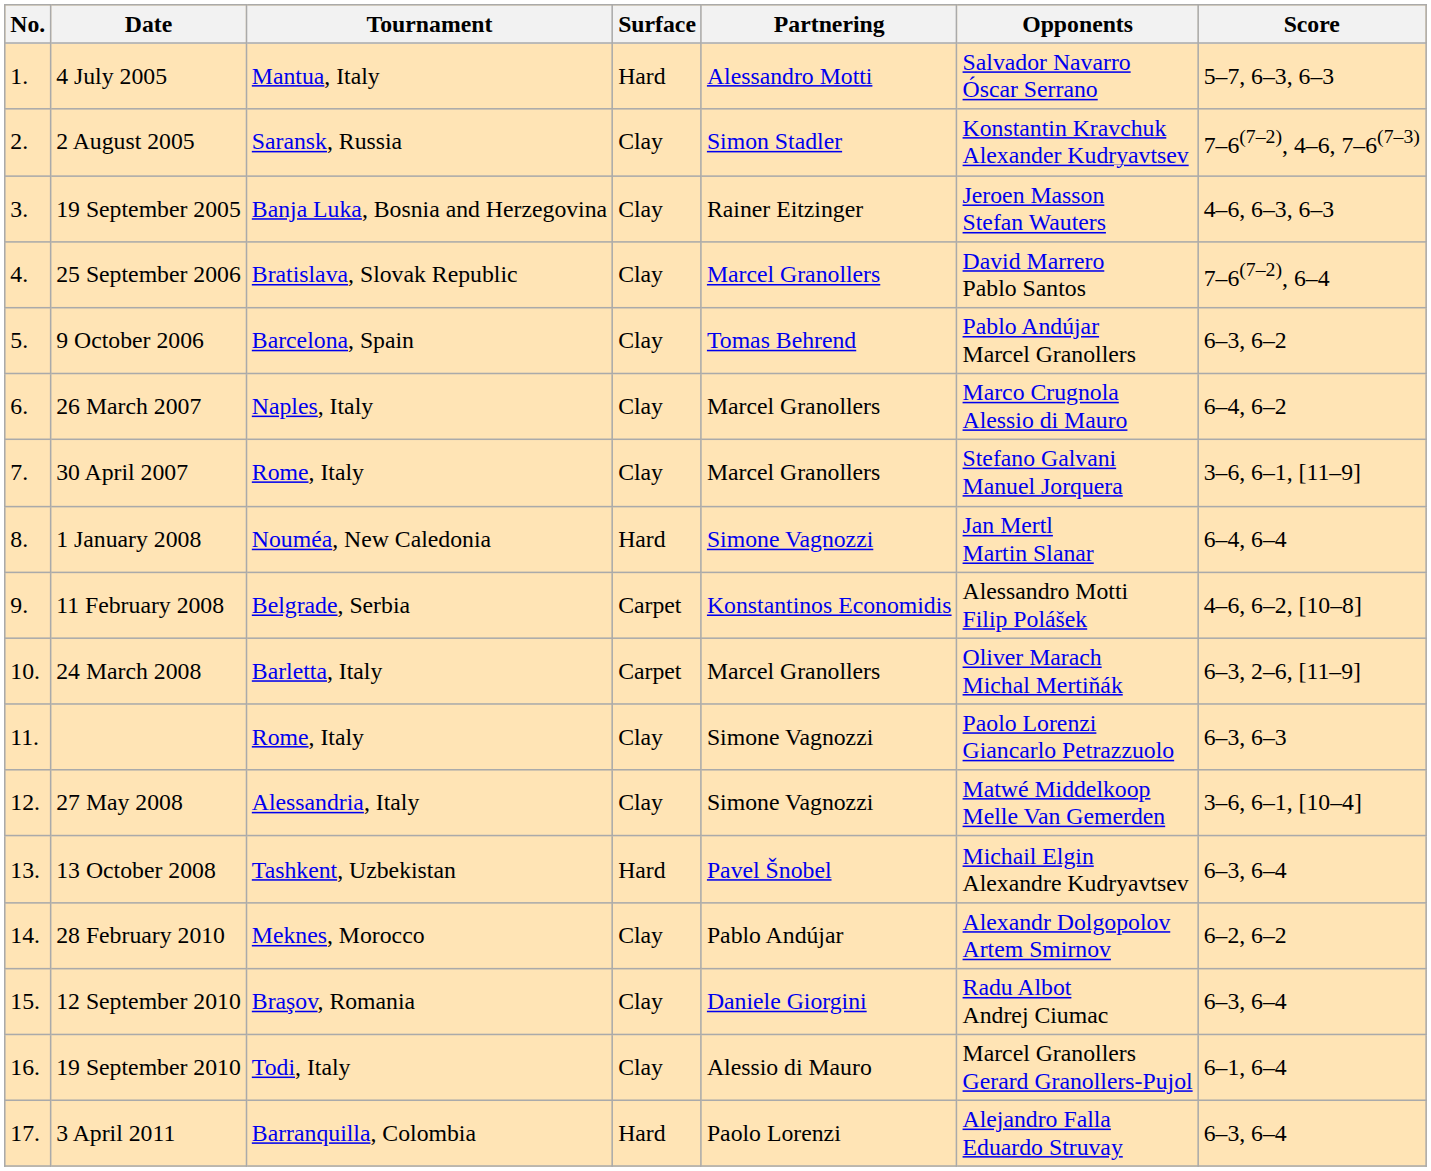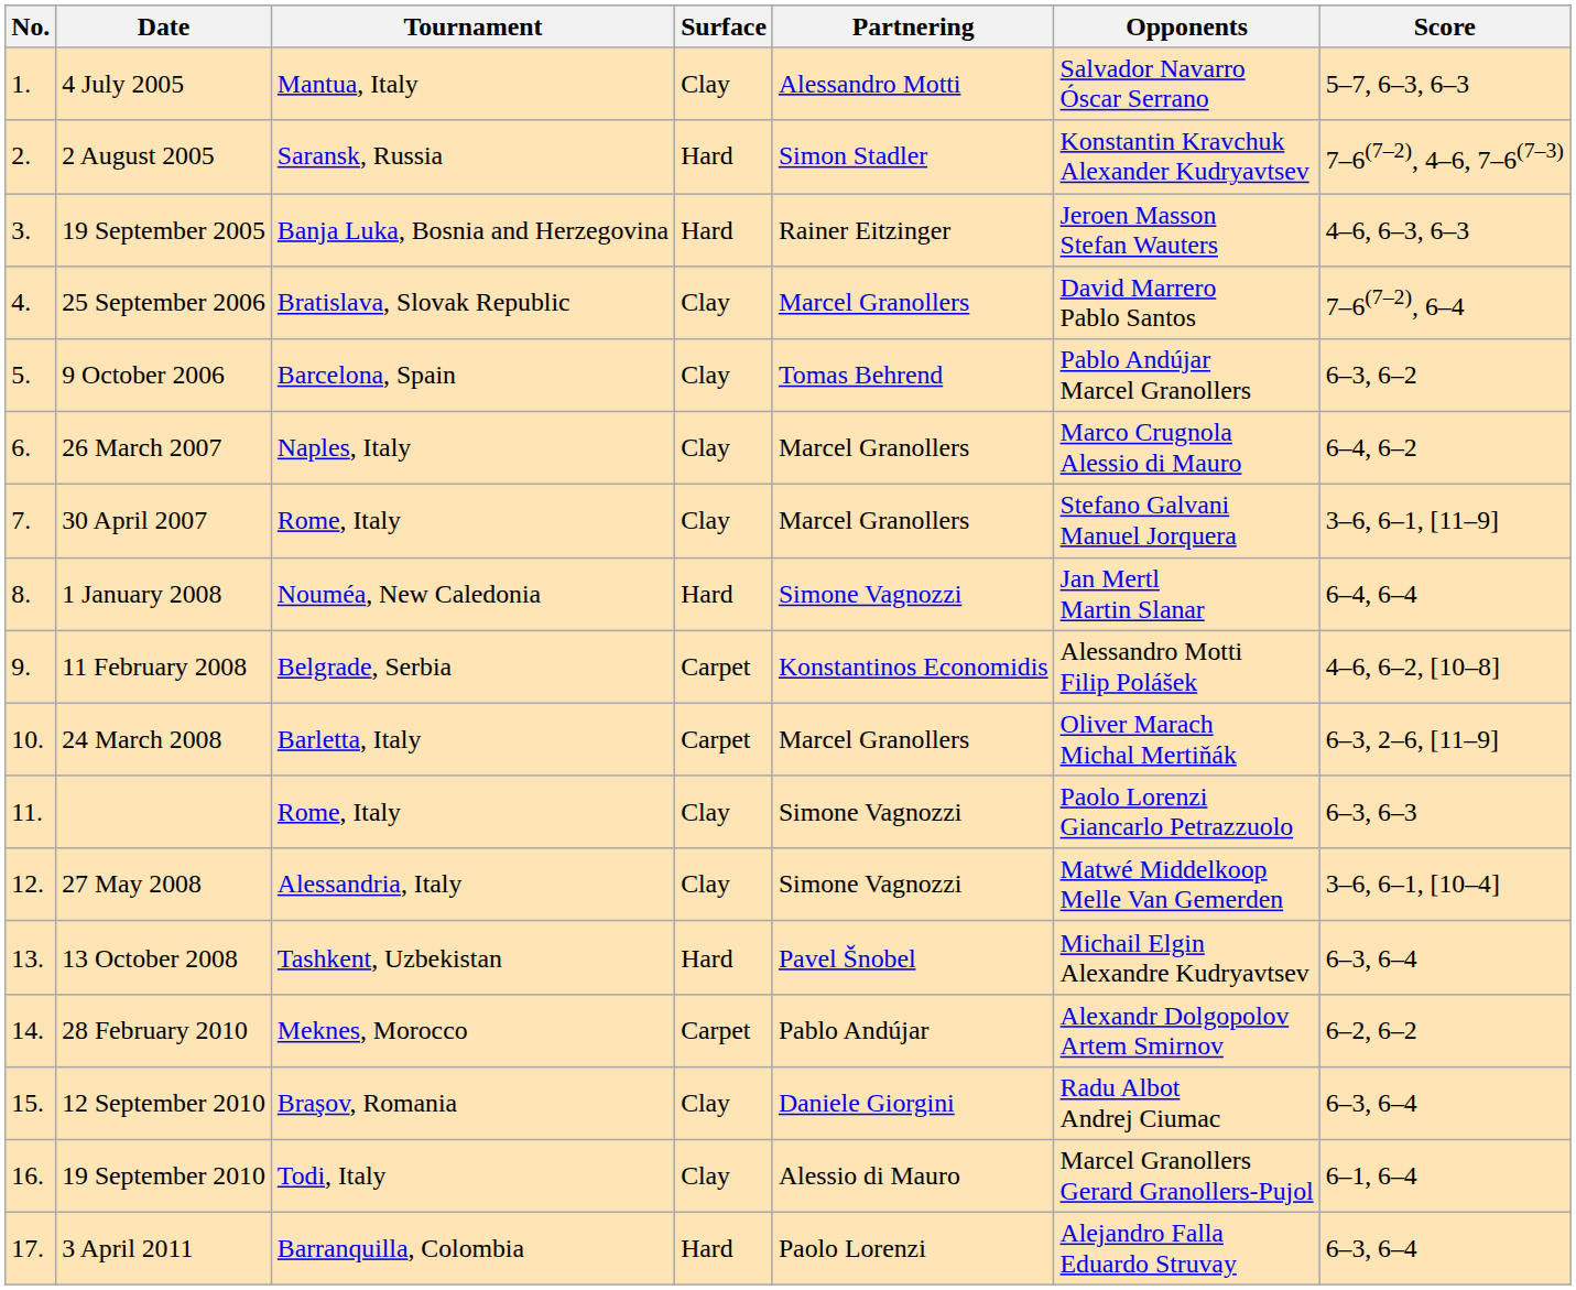 <table class="sortable wikitable" style=font-size:97%;background:moccasin>
 <tr>
 <th>No.</th>
 <th>Date</th>
 <th>Tournament</th>
 <th>Surface</th>
 <th>Partnering</th>
 <th>Opponents</th>
 <th>Score</th>
 </tr>
 <tr>
 <td>1.</td>
 <td>4 July 2005</td>
 <td><a href='#'>Mantua</a>, Italy</td>
-<td>Hard</td>
+<td>Clay</td>
 <td> <a href='#'>Alessandro Motti</a></td>
 <td> <a href='#'>Salvador Navarro</a><br> <a href='#'>Óscar Serrano</a></td>
 <td>5–7, 6–3, 6–3</td>
 </tr>
 <tr>
 <td>2.</td>
 <td>2 August 2005</td>
 <td><a href='#'>Saransk</a>, Russia</td>
-<td>Clay</td>
+<td>Hard</td>
 <td> <a href='#'>Simon Stadler</a></td>
 <td> <a href='#'>Konstantin Kravchuk</a><br> <a href='#'>Alexander Kudryavtsev</a></td>
 <td>7–6<sup>(7–2)</sup>, 4–6, 7–6<sup>(7–3)</sup></td>
 </tr>
 <tr>
 <td>3.</td>
 <td>19 September 2005</td>
 <td><a href='#'>Banja Luka</a>, Bosnia and Herzegovina</td>
-<td>Clay</td>
+<td>Hard</td>
 <td> Rainer Eitzinger</td>
 <td> <a href='#'>Jeroen Masson</a><br> <a href='#'>Stefan Wauters</a></td>
 <td>4–6, 6–3, 6–3</td>
 </tr>
 <tr>
 <td>4.</td>
 <td>25 September 2006</td>
 <td><a href='#'>Bratislava</a>, Slovak Republic</td>
 <td>Clay</td>
 <td> <a href='#'>Marcel Granollers</a></td>
 <td> <a href='#'>David Marrero</a><br> Pablo Santos</td>
 <td>7–6<sup>(7–2)</sup>, 6–4</td>
 </tr>
 <tr>
 <td>5.</td>
 <td>9 October 2006</td>
 <td><a href='#'>Barcelona</a>, Spain</td>
 <td>Clay</td>
 <td> <a href='#'>Tomas Behrend</a></td>
 <td> <a href='#'>Pablo Andújar</a><br> Marcel Granollers</td>
 <td>6–3, 6–2</td>
 </tr>
 <tr>
 <td>6.</td>
 <td>26 March 2007</td>
 <td><a href='#'>Naples</a>, Italy</td>
 <td>Clay</td>
 <td> Marcel Granollers</td>
 <td> <a href='#'>Marco Crugnola</a><br> <a href='#'>Alessio di Mauro</a></td>
 <td>6–4, 6–2</td>
 </tr>
 <tr>
 <td>7.</td>
 <td>30 April 2007</td>
 <td><a href='#'>Rome</a>, Italy</td>
 <td>Clay</td>
 <td> Marcel Granollers</td>
 <td> <a href='#'>Stefano Galvani</a><br> <a href='#'>Manuel Jorquera</a></td>
 <td>3–6, 6–1, [11–9]</td>
 </tr>
 <tr>
 <td>8.</td>
 <td>1 January 2008</td>
 <td><a href='#'>Nouméa</a>, New Caledonia</td>
 <td>Hard</td>
 <td> <a href='#'>Simone Vagnozzi</a></td>
 <td> <a href='#'>Jan Mertl</a><br> <a href='#'>Martin Slanar</a></td>
 <td>6–4, 6–4</td>
 </tr>
 <tr>
 <td>9.</td>
 <td>11 February 2008</td>
 <td><a href='#'>Belgrade</a>, Serbia</td>
 <td>Carpet</td>
 <td> <a href='#'>Konstantinos Economidis</a></td>
 <td> Alessandro Motti<br> <a href='#'>Filip Polášek</a></td>
 <td>4–6, 6–2, [10–8]</td>
 </tr>
 <tr>
 <td>10.</td>
 <td>24 March 2008</td>
 <td><a href='#'>Barletta</a>, Italy</td>
 <td>Carpet</td>
 <td> Marcel Granollers</td>
 <td> <a href='#'>Oliver Marach</a><br> <a href='#'>Michal Mertiňák</a></td>
 <td>6–3, 2–6, [11–9]</td>
 </tr>
 <tr>
 <td>11.</td>
 <td><a href='#'></a></td>
 <td><a href='#'>Rome</a>, Italy</td>
 <td>Clay</td>
 <td> Simone Vagnozzi</td>
 <td> <a href='#'>Paolo Lorenzi</a><br> <a href='#'>Giancarlo Petrazzuolo</a></td>
 <td>6–3, 6–3</td>
 </tr>
 <tr>
 <td>12.</td>
 <td>27 May 2008</td>
 <td><a href='#'>Alessandria</a>, Italy</td>
 <td>Clay</td>
 <td> Simone Vagnozzi</td>
 <td> <a href='#'>Matwé Middelkoop</a><br> <a href='#'>Melle Van Gemerden</a></td>
 <td>3–6, 6–1, [10–4]</td>
 </tr>
 <tr>
 <td>13.</td>
 <td>13 October 2008</td>
 <td><a href='#'>Tashkent</a>, Uzbekistan</td>
 <td>Hard</td>
 <td> <a href='#'>Pavel Šnobel</a></td>
 <td> <a href='#'>Michail Elgin</a><br> Alexandre Kudryavtsev</td>
 <td>6–3, 6–4</td>
 </tr>
 <tr>
 <td>14.</td>
 <td>28 February 2010</td>
 <td><a href='#'>Meknes</a>, Morocco</td>
-<td>Clay</td>
+<td>Carpet</td>
 <td> Pablo Andújar</td>
 <td> <a href='#'>Alexandr Dolgopolov</a><br> <a href='#'>Artem Smirnov</a></td>
 <td>6–2, 6–2</td>
 </tr>
 <tr>
 <td>15.</td>
 <td>12 September 2010</td>
 <td><a href='#'>Braşov</a>, Romania</td>
 <td>Clay</td>
 <td> <a href='#'>Daniele Giorgini</a></td>
 <td> <a href='#'>Radu Albot</a><br> Andrej Ciumac</td>
 <td>6–3, 6–4</td>
 </tr>
 <tr>
 <td>16.</td>
 <td>19 September 2010</td>
 <td><a href='#'>Todi</a>, Italy</td>
 <td>Clay</td>
 <td> Alessio di Mauro</td>
 <td> Marcel Granollers<br> <a href='#'>Gerard Granollers-Pujol</a></td>
 <td>6–1, 6–4</td>
 </tr>
 <tr>
 <td>17.</td>
 <td>3 April 2011</td>
 <td><a href='#'>Barranquilla</a>, Colombia</td>
 <td>Hard</td>
 <td> Paolo Lorenzi</td>
 <td> <a href='#'>Alejandro Falla</a><br> <a href='#'>Eduardo Struvay</a></td>
 <td>6–3, 6–4</td>
 </tr>
 </table>
